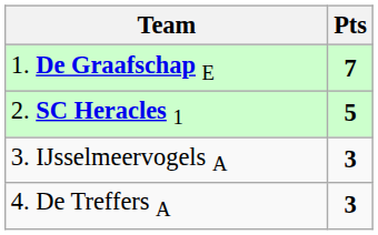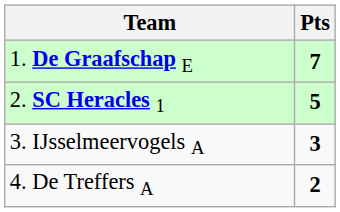 <table class="wikitable" style="text-align:center; float:left; margin-right:1em">
 <tr>
 <th style="width:200px">Team</th>
 <th width=20>Pts</th>
 </tr>
 <tr bgcolor=ccffcc>
 <td align=left>1. <strong><a href='#'>De Graafschap</a></strong> <sub>E</sub></td>
 <td><strong>7</strong></td>
 </tr>
 <tr bgcolor=ccffcc>
 <td align=left>2. <strong><a href='#'>SC Heracles</a></strong> <sub>1</sub></td>
 <td><strong>5</strong></td>
 </tr>
 <tr>
 <td align=left>3. IJsselmeervogels <sub>A</sub></td>
 <td><strong>3</strong></td>
 </tr>
 <tr>
 <td align=left>4. De Treffers <sub>A</sub></td>
-<td><strong>3</strong></td>
+<td><strong>2</strong></td>
 </tr>
 </table>
